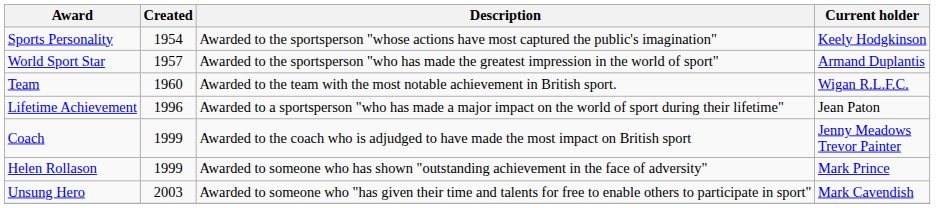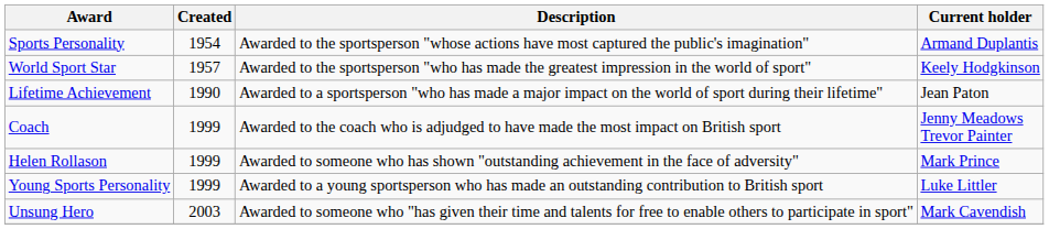 <table class="wikitable sortable">
 <tr>
 <th>Award</th>
 <th>Created</th>
 <th class="unsortable">Description</th>
 <th class="unsortable">Current holder</th>
 </tr>
 <tr>
 <td><a href='#'>Sports Personality</a></td>
 <td align=center>1954</td>
 <td>Awarded to the sportsperson "whose actions have most captured the public's imagination"</td>
-<td><a href='#'>Keely Hodgkinson</a></td>
+<td><a href='#'>Armand Duplantis</a></td>
 </tr>
 <tr>
 <td><a href='#'>World Sport Star</a></td>
 <td align=center>1957</td>
 <td>Awarded to the sportsperson "who has made the greatest impression in the world of sport"</td>
-<td><a href='#'>Armand Duplantis</a></td>
-</tr>
-<tr>
-<td><a href='#'>Team</a></td>
-<td align=center>1960</td>
-<td>Awarded to the team with the most notable achievement in British sport.</td>
-<td><a href='#'>Wigan R.L.F.C.</a></td>
+<td><a href='#'>Keely Hodgkinson</a></td>
 </tr>
 <tr>
 <td><a href='#'>Lifetime Achievement</a></td>
-<td align=center>1996</td>
+<td align=center>1990</td>
 <td>Awarded to a sportsperson "who has made a major impact on the world of sport during their lifetime"</td>
 <td>Jean Paton</td>
 </tr>
 <tr>
 <td><a href='#'>Coach</a></td>
 <td align=center>1999</td>
 <td>Awarded to the coach who is adjudged to have made the most impact on British sport</td>
 <td><a href='#'>Jenny Meadows</a><br><a href='#'>Trevor Painter</a></td>
 </tr>
 <tr>
 <td><a href='#'>Helen Rollason</a></td>
 <td align=center>1999</td>
 <td>Awarded to someone who has shown "outstanding achievement in the face of adversity"</td>
 <td><a href='#'>Mark Prince</a></td>
 </tr>
 <tr>
+<td><a href='#'>Young Sports Personality</a></td>
+<td align=center>1999</td>
+<td>Awarded to a young sportsperson who has made an outstanding contribution to British sport</td>
+<td><a href='#'>Luke Littler</a></td>
+</tr>
+<tr>
 <td><a href='#'>Unsung Hero</a></td>
 <td align=center>2003</td>
 <td>Awarded to someone who "has given their time and talents for free to enable others to participate in sport"</td>
 <td><a href='#'>Mark Cavendish</a></td>
 </tr>
 <tr>
 </tr>
 </table>
